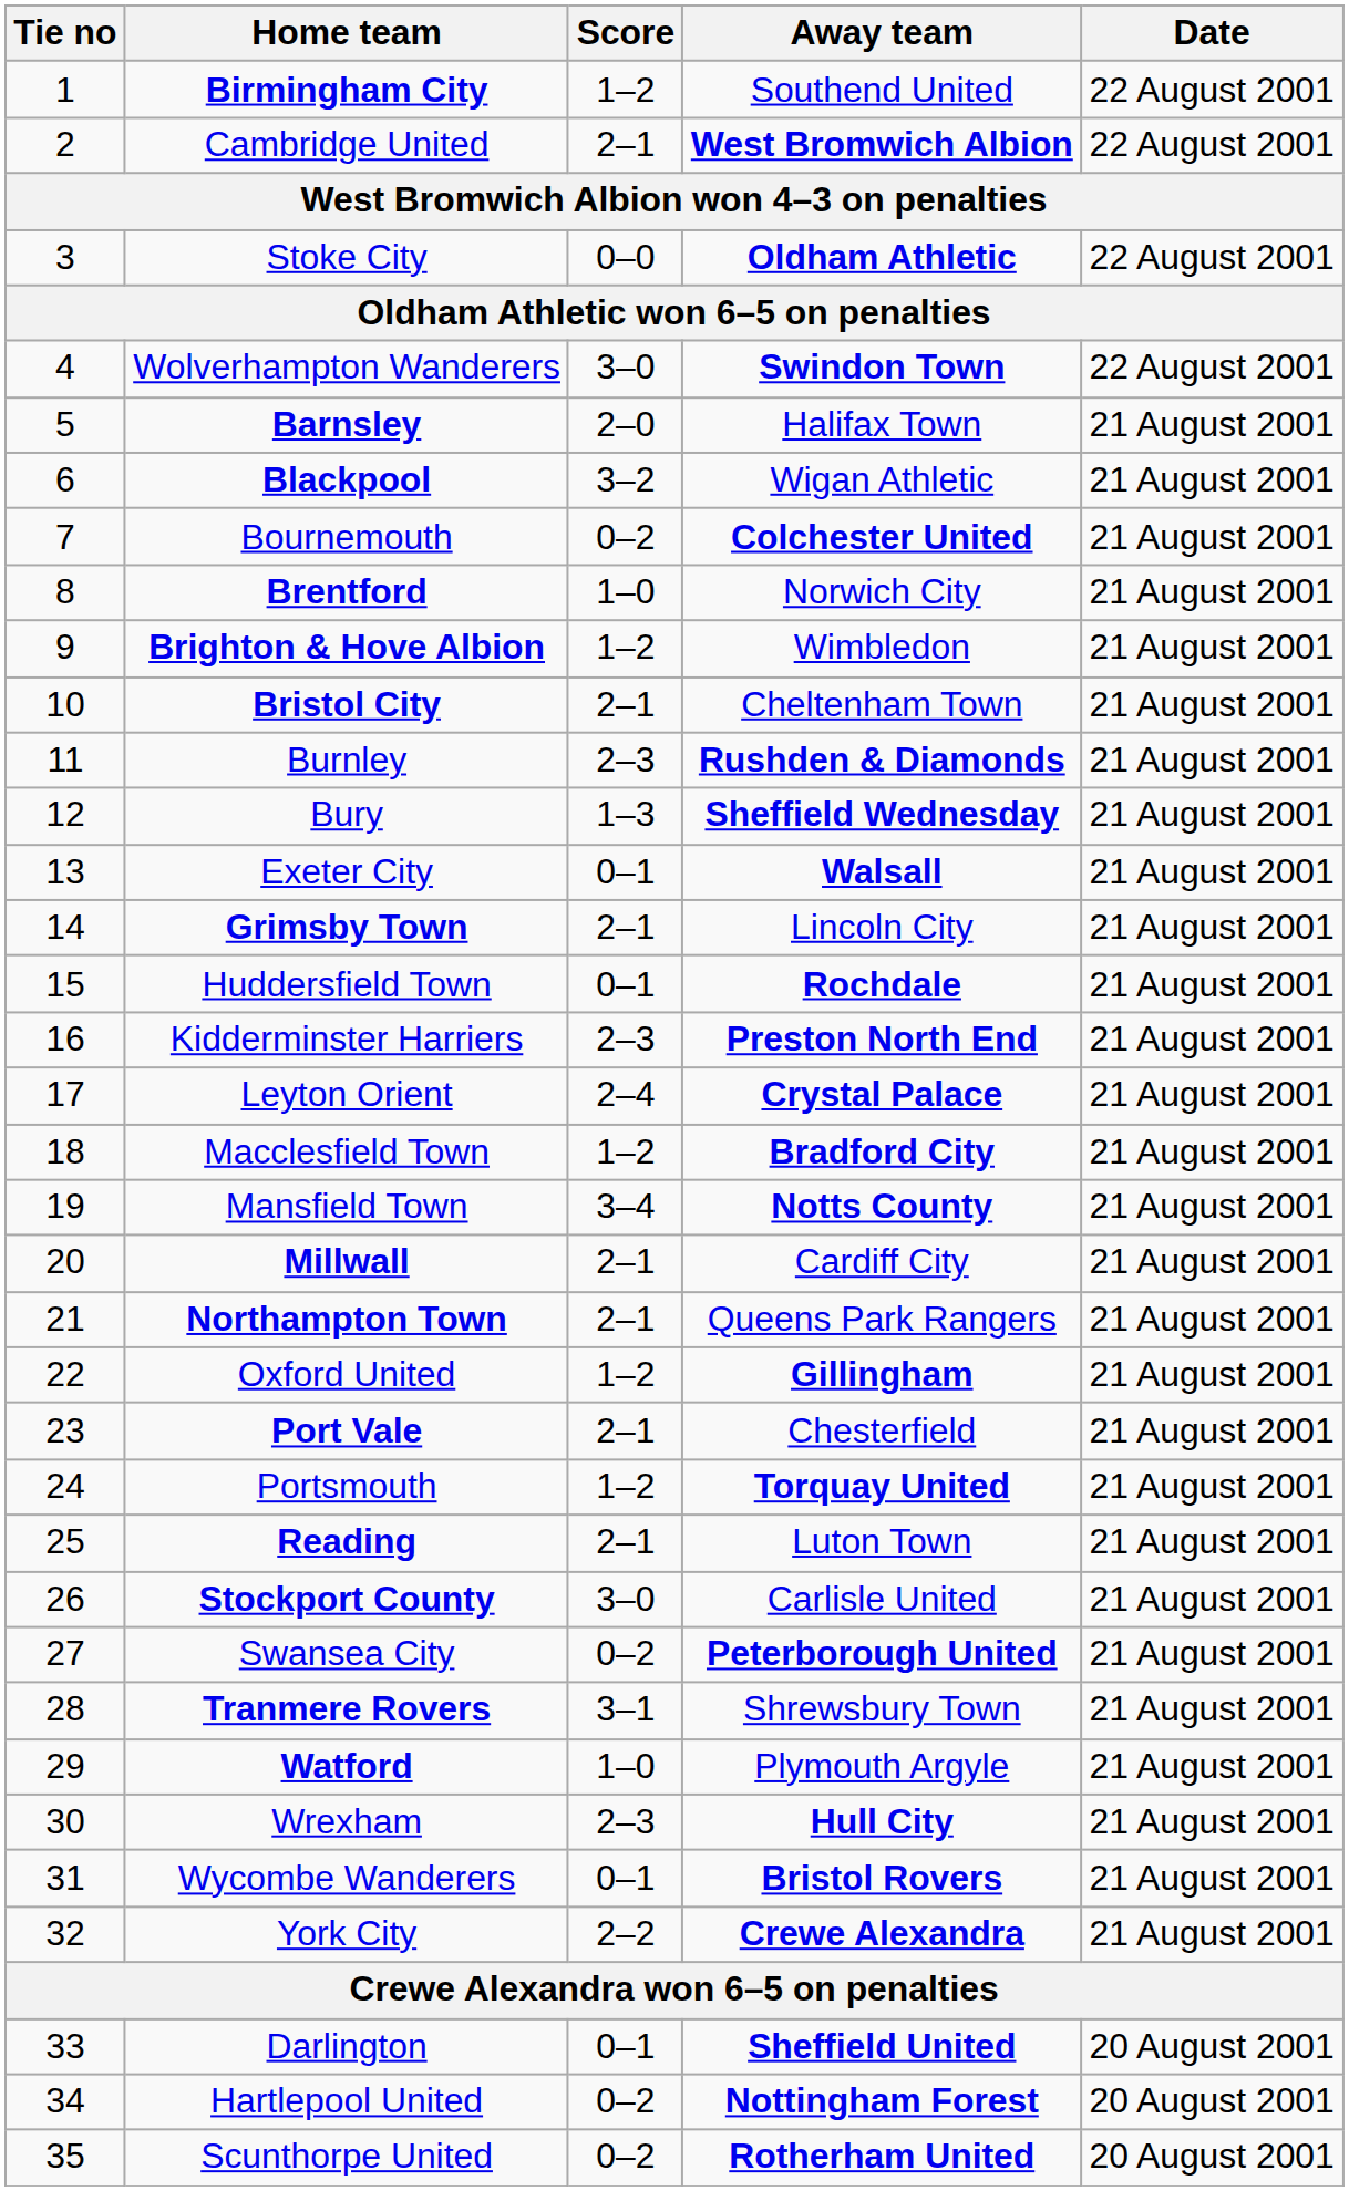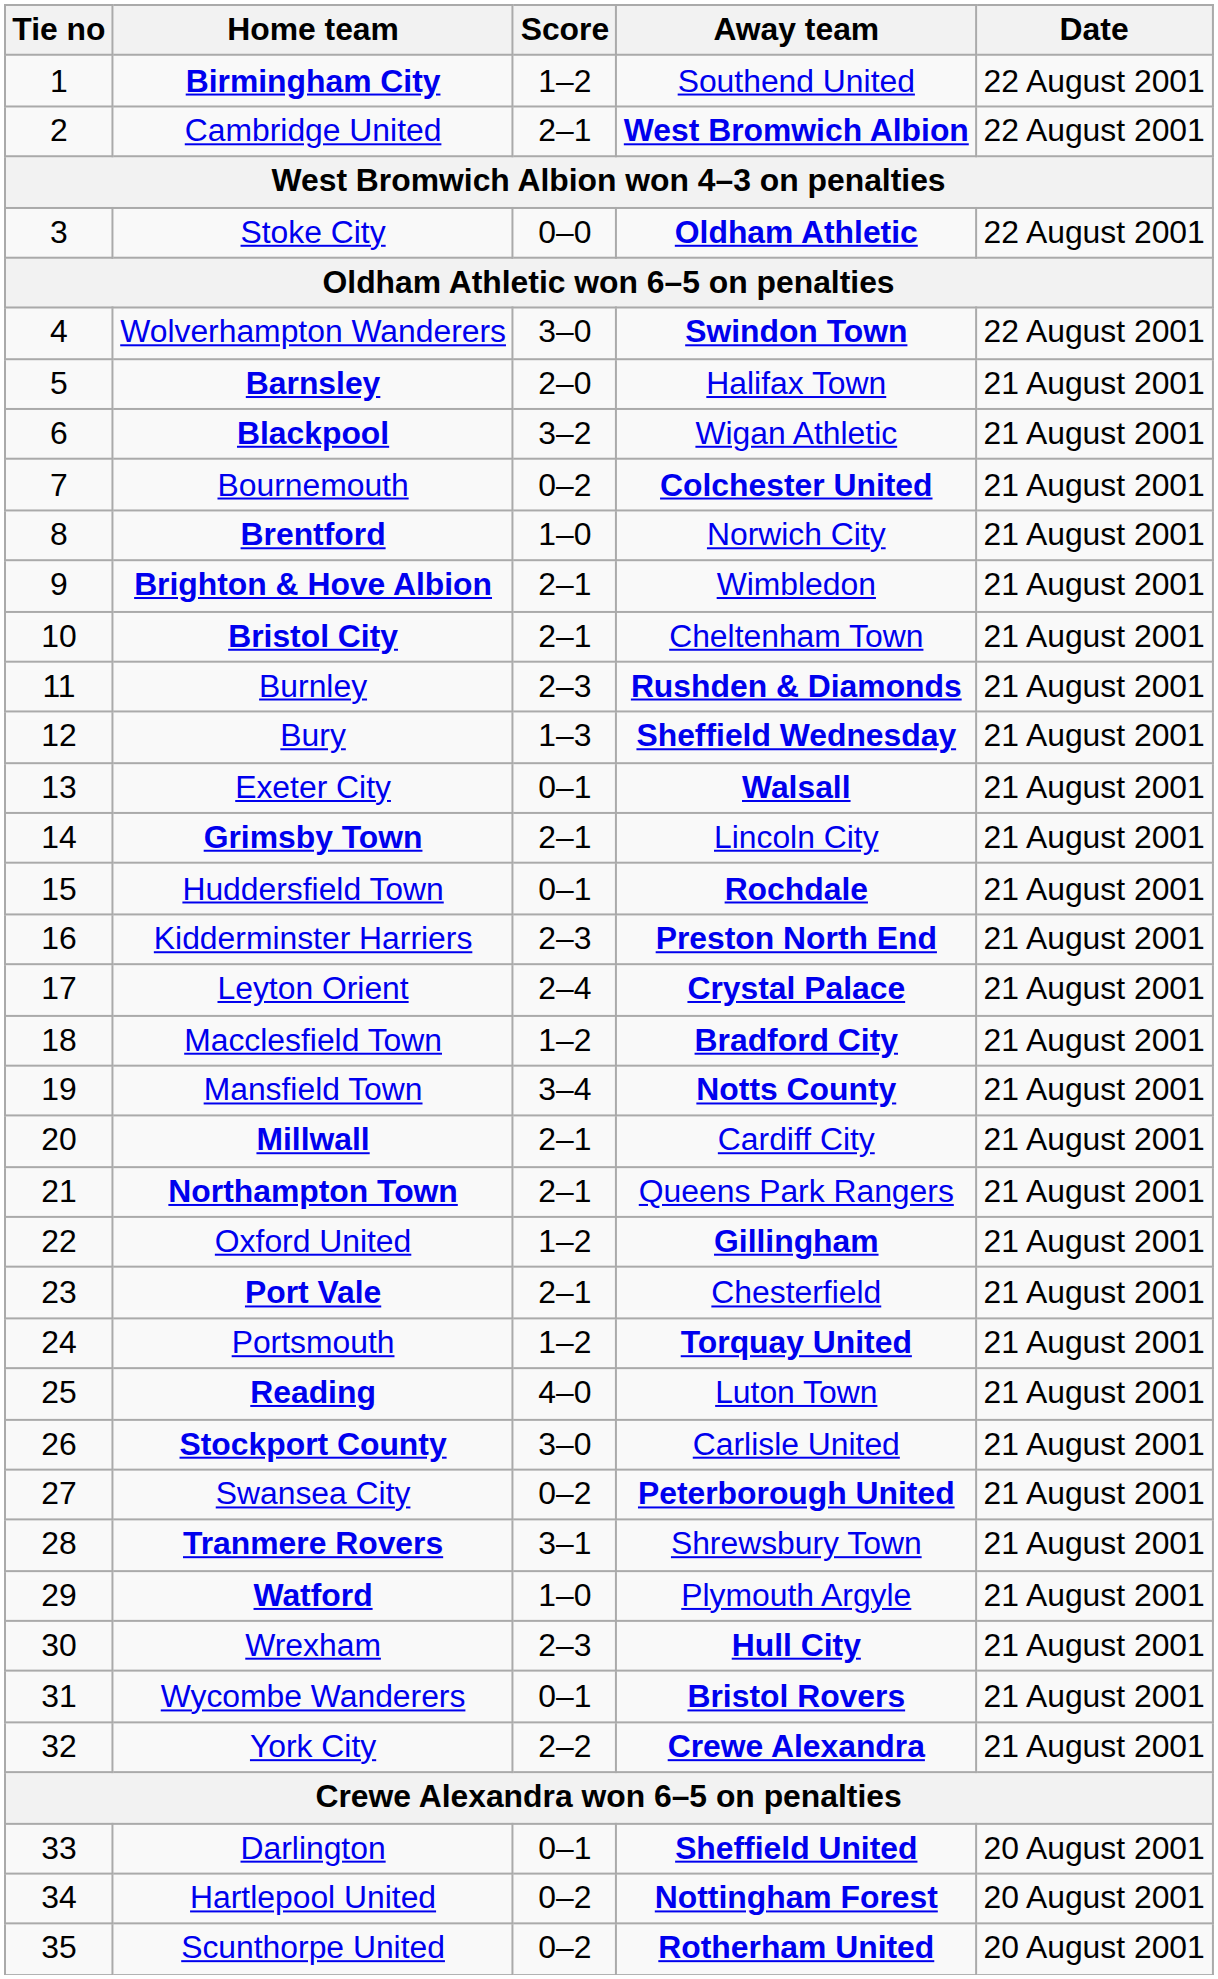 <table class="wikitable" style="text-align: center">
 <tr>
 <th>Tie no</th>
 <th>Home team</th>
 <th>Score</th>
 <th>Away team</th>
 <th>Date</th>
 </tr>
 <tr>
 <td>1</td>
 <td><strong><a href='#'>Birmingham City</a></strong></td>
 <td>1–2</td>
 <td><a href='#'>Southend United</a></td>
 <td>22 August 2001</td>
 </tr>
 <tr>
 <td>2</td>
 <td><a href='#'>Cambridge United</a></td>
 <td>2–1</td>
 <td><strong><a href='#'>West Bromwich Albion</a></strong></td>
 <td>22 August 2001</td>
 </tr>
 <tr>
 <th colspan="5">West Bromwich Albion won 4–3 on penalties</th>
 </tr>
 <tr>
 <td>3</td>
 <td><a href='#'>Stoke City</a></td>
 <td>0–0 </td>
 <td><strong><a href='#'>Oldham Athletic</a></strong></td>
 <td>22 August 2001</td>
 </tr>
 <tr>
 <th colspan="5">Oldham Athletic won 6–5 on penalties</th>
 </tr>
 <tr>
 <td>4</td>
 <td><a href='#'>Wolverhampton Wanderers</a></td>
 <td>3–0</td>
 <td><strong><a href='#'>Swindon Town</a></strong></td>
 <td>22 August 2001</td>
 </tr>
 <tr>
 <td>5</td>
 <td><strong><a href='#'>Barnsley</a></strong></td>
 <td>2–0</td>
 <td><a href='#'>Halifax Town</a></td>
 <td>21 August 2001</td>
 </tr>
 <tr>
 <td>6</td>
 <td><strong><a href='#'>Blackpool</a></strong></td>
 <td>3–2</td>
 <td><a href='#'>Wigan Athletic</a></td>
 <td>21 August 2001</td>
 </tr>
 <tr>
 <td>7</td>
 <td><a href='#'>Bournemouth</a></td>
 <td>0–2</td>
 <td><strong><a href='#'>Colchester United</a></strong></td>
 <td>21 August 2001</td>
 </tr>
 <tr>
 <td>8</td>
 <td><strong><a href='#'>Brentford</a></strong></td>
 <td>1–0</td>
 <td><a href='#'>Norwich City</a></td>
 <td>21 August 2001</td>
 </tr>
 <tr>
 <td>9</td>
 <td><strong><a href='#'>Brighton & Hove Albion</a></strong></td>
-<td>1–2 </td>
+<td>2–1</td>
 <td><a href='#'>Wimbledon</a></td>
 <td>21 August 2001</td>
 </tr>
 <tr>
 <td>10</td>
 <td><strong><a href='#'>Bristol City</a></strong></td>
 <td>2–1</td>
 <td><a href='#'>Cheltenham Town</a></td>
 <td>21 August 2001</td>
 </tr>
 <tr>
 <td>11</td>
 <td><a href='#'>Burnley</a></td>
 <td>2–3</td>
 <td><strong><a href='#'>Rushden & Diamonds</a></strong></td>
 <td>21 August 2001</td>
 </tr>
 <tr>
 <td>12</td>
 <td><a href='#'>Bury</a></td>
 <td>1–3</td>
 <td><strong><a href='#'>Sheffield Wednesday</a></strong></td>
 <td>21 August 2001</td>
 </tr>
 <tr>
 <td>13</td>
 <td><a href='#'>Exeter City</a></td>
 <td>0–1</td>
 <td><strong><a href='#'>Walsall</a></strong></td>
 <td>21 August 2001</td>
 </tr>
 <tr>
 <td>14</td>
 <td><strong><a href='#'>Grimsby Town</a></strong></td>
 <td>2–1</td>
 <td><a href='#'>Lincoln City</a></td>
 <td>21 August 2001</td>
 </tr>
 <tr>
 <td>15</td>
 <td><a href='#'>Huddersfield Town</a></td>
 <td>0–1</td>
 <td><strong><a href='#'>Rochdale</a></strong></td>
 <td>21 August 2001</td>
 </tr>
 <tr>
 <td>16</td>
 <td><a href='#'>Kidderminster Harriers</a></td>
 <td>2–3 </td>
 <td><strong><a href='#'>Preston North End</a></strong></td>
 <td>21 August 2001</td>
 </tr>
 <tr>
 <td>17</td>
 <td><a href='#'>Leyton Orient</a></td>
 <td>2–4</td>
 <td><strong><a href='#'>Crystal Palace</a></strong></td>
 <td>21 August 2001</td>
 </tr>
 <tr>
 <td>18</td>
 <td><a href='#'>Macclesfield Town</a></td>
 <td>1–2 </td>
 <td><strong><a href='#'>Bradford City</a></strong></td>
 <td>21 August 2001</td>
 </tr>
 <tr>
 <td>19</td>
 <td><a href='#'>Mansfield Town</a></td>
 <td>3–4</td>
 <td><strong><a href='#'>Notts County</a></strong></td>
 <td>21 August 2001</td>
 </tr>
 <tr>
 <td>20</td>
 <td><strong><a href='#'>Millwall</a></strong></td>
 <td>2–1</td>
 <td><a href='#'>Cardiff City</a></td>
 <td>21 August 2001</td>
 </tr>
 <tr>
 <td>21</td>
 <td><strong><a href='#'>Northampton Town</a></strong></td>
 <td>2–1 </td>
 <td><a href='#'>Queens Park Rangers</a></td>
 <td>21 August 2001</td>
 </tr>
 <tr>
 <td>22</td>
 <td><a href='#'>Oxford United</a></td>
 <td>1–2 </td>
 <td><strong><a href='#'>Gillingham</a></strong></td>
 <td>21 August 2001</td>
 </tr>
 <tr>
 <td>23</td>
 <td><strong><a href='#'>Port Vale</a></strong></td>
 <td>2–1</td>
 <td><a href='#'>Chesterfield</a></td>
 <td>21 August 2001</td>
 </tr>
 <tr>
 <td>24</td>
 <td><a href='#'>Portsmouth</a></td>
 <td>1–2</td>
 <td><strong><a href='#'>Torquay United</a></strong></td>
 <td>21 August 2001</td>
 </tr>
 <tr>
 <td>25</td>
 <td><strong><a href='#'>Reading</a></strong></td>
-<td>2–1</td>
+<td>4–0</td>
 <td><a href='#'>Luton Town</a></td>
 <td>21 August 2001</td>
 </tr>
 <tr>
 <td>26</td>
 <td><strong><a href='#'>Stockport County</a></strong></td>
 <td>3–0</td>
 <td><a href='#'>Carlisle United</a></td>
 <td>21 August 2001</td>
 </tr>
 <tr>
 <td>27</td>
 <td><a href='#'>Swansea City</a></td>
 <td>0–2</td>
 <td><strong><a href='#'>Peterborough United</a></strong></td>
 <td>21 August 2001</td>
 </tr>
 <tr>
 <td>28</td>
 <td><strong><a href='#'>Tranmere Rovers</a></strong></td>
 <td>3–1</td>
 <td><a href='#'>Shrewsbury Town</a></td>
 <td>21 August 2001</td>
 </tr>
 <tr>
 <td>29</td>
 <td><strong><a href='#'>Watford</a></strong></td>
 <td>1–0</td>
 <td><a href='#'>Plymouth Argyle</a></td>
 <td>21 August 2001</td>
 </tr>
 <tr>
 <td>30</td>
 <td><a href='#'>Wrexham</a></td>
 <td>2–3</td>
 <td><strong><a href='#'>Hull City</a></strong></td>
 <td>21 August 2001</td>
 </tr>
 <tr>
 <td>31</td>
 <td><a href='#'>Wycombe Wanderers</a></td>
 <td>0–1</td>
 <td><strong><a href='#'>Bristol Rovers</a></strong></td>
 <td>21 August 2001</td>
 </tr>
 <tr>
 <td>32</td>
 <td><a href='#'>York City</a></td>
 <td>2–2 </td>
 <td><strong><a href='#'>Crewe Alexandra</a></strong></td>
 <td>21 August 2001</td>
 </tr>
 <tr>
 <th colspan="5">Crewe Alexandra won 6–5 on penalties</th>
 </tr>
 <tr>
 <td>33</td>
 <td><a href='#'>Darlington</a></td>
 <td>0–1</td>
 <td><strong><a href='#'>Sheffield United</a></strong></td>
 <td>20 August 2001</td>
 </tr>
 <tr>
 <td>34</td>
 <td><a href='#'>Hartlepool United</a></td>
 <td>0–2</td>
 <td><strong><a href='#'>Nottingham Forest</a></strong></td>
 <td>20 August 2001</td>
 </tr>
 <tr>
 <td>35</td>
 <td><a href='#'>Scunthorpe United</a></td>
 <td>0–2</td>
 <td><strong><a href='#'>Rotherham United</a></strong></td>
 <td>20 August 2001</td>
 </tr>
 </table>
